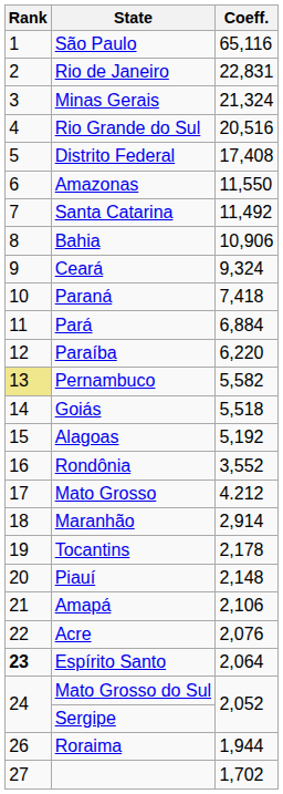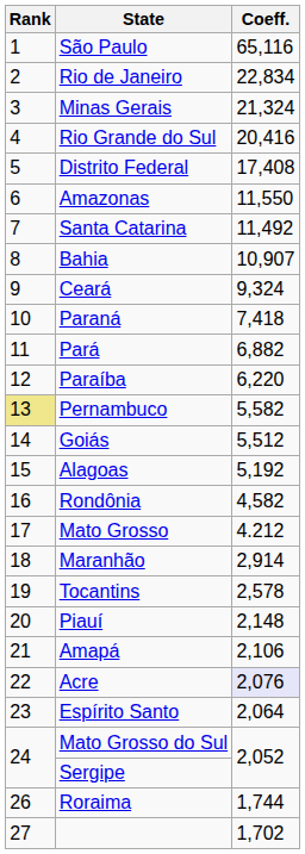 <table class="wikitable sortable">
 <tr style=font-size:89%>
 <th>Rank</th>
 <th>State</th>
 <th>Coeff.</th>
 </tr>
 <tr>
 <td>1</td>
 <td> <a href='#'>São Paulo</a></td>
 <td>65,116</td>
 </tr>
 <tr>
 <td>2</td>
 <td> <a href='#'>Rio de Janeiro</a></td>
-<td>22,831</td>
+<td>22,834</td>
 </tr>
 <tr>
 <td>3</td>
 <td> <a href='#'>Minas Gerais</a></td>
 <td>21,324</td>
 </tr>
 <tr>
 <td>4</td>
 <td> <a href='#'>Rio Grande do Sul</a></td>
-<td>20,516</td>
+<td>20,416</td>
 </tr>
 <tr>
 <td>5</td>
 <td> <a href='#'>Distrito Federal</a></td>
 <td>17,408</td>
 </tr>
 <tr>
 <td>6</td>
 <td> <a href='#'>Amazonas</a></td>
 <td>11,550</td>
 </tr>
 <tr>
 <td>7</td>
 <td> <a href='#'>Santa Catarina</a></td>
 <td>11,492</td>
 </tr>
 <tr>
 <td>8</td>
 <td> <a href='#'>Bahia</a></td>
-<td>10,906</td>
+<td>10,907</td>
 </tr>
 <tr>
 <td>9</td>
 <td> <a href='#'>Ceará</a></td>
 <td>9,324</td>
 </tr>
 <tr>
 <td>10</td>
 <td> <a href='#'>Paraná</a></td>
 <td>7,418</td>
 </tr>
 <tr>
 <td>11</td>
 <td> <a href='#'>Pará</a></td>
-<td>6,884</td>
+<td>6,882</td>
 </tr>
 <tr>
 <td>12</td>
 <td> <a href='#'>Paraíba</a></td>
 <td>6,220</td>
 </tr>
 <tr>
 <td style="background: khaki;">13</td>
 <td> <a href='#'>Pernambuco</a></td>
 <td>5,582</td>
 </tr>
 <tr>
 <td>14</td>
 <td> <a href='#'>Goiás</a></td>
-<td>5,518</td>
+<td>5,512</td>
 </tr>
 <tr>
 <td>15</td>
 <td> <a href='#'>Alagoas</a></td>
 <td>5,192</td>
 </tr>
 <tr>
 <td>16</td>
 <td> <a href='#'>Rondônia</a></td>
-<td>3,552</td>
+<td>4,582</td>
 </tr>
 <tr>
 <td>17</td>
 <td> <a href='#'>Mato Grosso</a></td>
 <td>4.212</td>
 </tr>
 <tr>
 <td>18</td>
 <td> <a href='#'>Maranhão</a></td>
 <td>2,914</td>
 </tr>
 <tr>
 <td>19</td>
 <td> <a href='#'>Tocantins</a></td>
-<td>2,178</td>
+<td>2,578</td>
 </tr>
 <tr>
 <td>20</td>
 <td> <a href='#'>Piauí</a></td>
 <td>2,148</td>
 </tr>
 <tr>
 <td>21</td>
 <td> <a href='#'>Amapá</a></td>
 <td>2,106</td>
 </tr>
 <tr>
 <td>22</td>
 <td> <a href='#'>Acre</a></td>
-<td>2,076</td>
+<td style="background: lavender;">2,076</td>
 </tr>
 <tr>
-<td><strong>23</strong></td>
+<td>23</td>
 <td> <a href='#'>Espírito Santo</a></td>
 <td>2,064</td>
 </tr>
 <tr>
 <td rowspan=2>24</td>
 <td> <a href='#'>Mato Grosso do Sul</a></td>
 <td rowspan=2>2,052</td>
 </tr>
 <tr>
 <td> <a href='#'>Sergipe</a></td>
 </tr>
 <tr>
 <td>26</td>
 <td> <a href='#'>Roraima</a></td>
-<td>1,944</td>
+<td>1,744</td>
 </tr>
 <tr>
 <td>27</td>
 <td></td>
 <td>1,702</td>
 </tr>
 </table>
